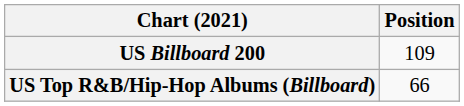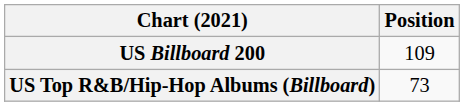 <table class="wikitable sortable plainrowheaders" style="text-align:center">
 <tr>
 <th scope="col">Chart (2021)</th>
 <th scope="col">Position</th>
 </tr>
 <tr>
 <th scope="row">US <em>Billboard</em> 200</th>
 <td>109</td>
 </tr>
 <tr>
 <th scope="row">US Top R&B/Hip-Hop Albums (<em>Billboard</em>)</th>
-<td>66</td>
+<td>73</td>
 </tr>
 </table>
